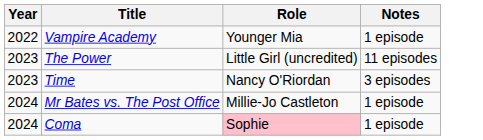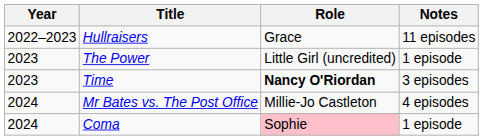 <table class="wikitable sortable">
 <tr>
 <th>Year</th>
 <th>Title</th>
 <th>Role</th>
 <th>Notes</th>
 </tr>
 <tr>
-<td>2022</td>
-<td><em><a href='#'>Vampire Academy</a></em></td>
-<td>Younger Mia</td>
-<td>1 episode</td>
+<td>2022–2023</td>
+<td><em><a href='#'>Hullraisers</a></em></td>
+<td>Grace</td>
+<td>11 episodes</td>
 </tr>
 <tr>
 <td>2023</td>
 <td><em><a href='#'>The Power</a></em></td>
 <td>Little Girl (uncredited)</td>
-<td>11 episodes</td>
+<td>1 episode</td>
 </tr>
 <tr>
 <td>2023</td>
 <td><em><a href='#'>Time</a></em></td>
-<td>Nancy O'Riordan</td>
+<td><strong>Nancy O'Riordan</strong></td>
 <td>3 episodes</td>
 </tr>
 <tr>
 <td>2024</td>
 <td><em><a href='#'>Mr Bates vs. The Post Office</a></em></td>
 <td>Millie-Jo Castleton</td>
-<td>1 episode</td>
+<td>4 episodes</td>
 </tr>
 <tr>
 <td>2024</td>
 <td><em><a href='#'>Coma</a></em></td>
 <td style="background: pink;">Sophie</td>
 <td>1 episode</td>
 </tr>
 </table>
